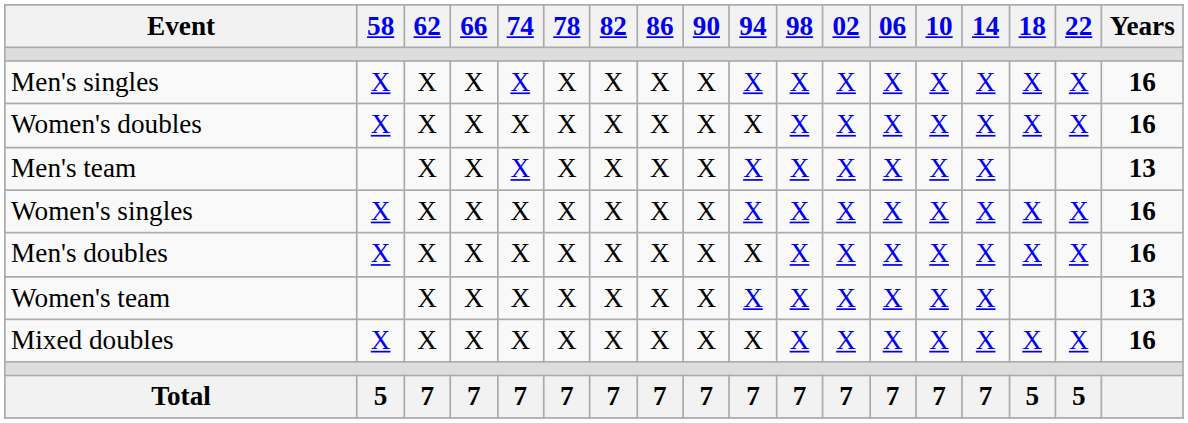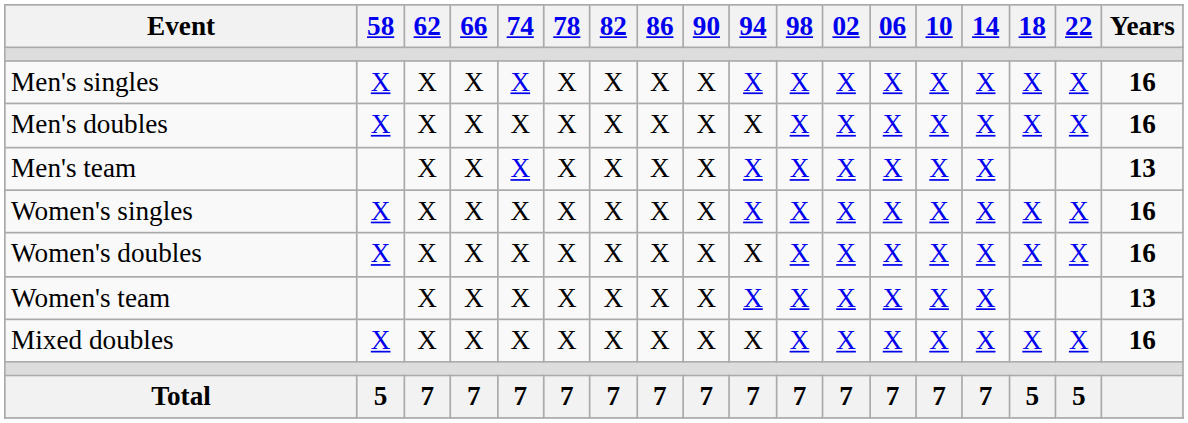 <table class="wikitable" style="text-align:center">
 <tr>
 <th width="200">Event</th>
 <th width=20><a href='#'>58</a></th>
 <th width=20><a href='#'>62</a></th>
 <th width=20><a href='#'>66</a></th>
 <th width=20><a href='#'>74</a></th>
 <th width=20><a href='#'>78</a></th>
 <th width=20><a href='#'>82</a></th>
 <th width=20><a href='#'>86</a></th>
 <th width=20><a href='#'>90</a></th>
 <th width=20><a href='#'>94</a></th>
 <th width=20><a href='#'>98</a></th>
 <th width=20><a href='#'>02</a></th>
 <th width=20><a href='#'>06</a></th>
 <th width=20><a href='#'>10</a></th>
 <th width=20><a href='#'>14</a></th>
 <th width=20><a href='#'>18</a></th>
 <th width=20><a href='#'>22</a></th>
 <th width=40>Years</th>
 </tr>
 <tr bgcolor=#DDDDDD>
 <td colspan=18></td>
 </tr>
 <tr>
 <td align=left>Men's singles</td>
 <td><a href='#'>X</a></td>
 <td>X</td>
 <td>X</td>
 <td><a href='#'>X</a></td>
 <td>X</td>
 <td>X</td>
 <td>X</td>
 <td>X</td>
 <td><a href='#'>X</a></td>
 <td><a href='#'>X</a></td>
 <td><a href='#'>X</a></td>
 <td><a href='#'>X</a></td>
 <td><a href='#'>X</a></td>
 <td><a href='#'>X</a></td>
 <td><a href='#'>X</a></td>
 <td><a href='#'>X</a></td>
 <td><strong>16</strong></td>
 </tr>
 <tr>
-<td align=left>Women's doubles</td>
+<td align=left>Men's doubles</td>
 <td><a href='#'>X</a></td>
 <td>X</td>
 <td>X</td>
 <td>X</td>
 <td>X</td>
 <td>X</td>
 <td>X</td>
 <td>X</td>
 <td>X</td>
 <td><a href='#'>X</a></td>
 <td><a href='#'>X</a></td>
 <td><a href='#'>X</a></td>
 <td><a href='#'>X</a></td>
 <td><a href='#'>X</a></td>
 <td><a href='#'>X</a></td>
 <td><a href='#'>X</a></td>
 <td><strong>16</strong></td>
 </tr>
 <tr>
 <td align=left>Men's team</td>
 <td></td>
 <td>X</td>
 <td>X</td>
 <td><a href='#'>X</a></td>
 <td>X</td>
 <td>X</td>
 <td>X</td>
 <td>X</td>
 <td><a href='#'>X</a></td>
 <td><a href='#'>X</a></td>
 <td><a href='#'>X</a></td>
 <td><a href='#'>X</a></td>
 <td><a href='#'>X</a></td>
 <td><a href='#'>X</a></td>
 <td></td>
 <td></td>
 <td><strong>13</strong></td>
 </tr>
 <tr>
 <td align=left>Women's singles</td>
 <td><a href='#'>X</a></td>
 <td>X</td>
 <td>X</td>
 <td>X</td>
 <td>X</td>
 <td>X</td>
 <td>X</td>
 <td>X</td>
 <td><a href='#'>X</a></td>
 <td><a href='#'>X</a></td>
 <td><a href='#'>X</a></td>
 <td><a href='#'>X</a></td>
 <td><a href='#'>X</a></td>
 <td><a href='#'>X</a></td>
 <td><a href='#'>X</a></td>
 <td><a href='#'>X</a></td>
 <td><strong>16</strong></td>
 </tr>
 <tr>
-<td align=left>Men's doubles</td>
+<td align=left>Women's doubles</td>
 <td><a href='#'>X</a></td>
 <td>X</td>
 <td>X</td>
 <td>X</td>
 <td>X</td>
 <td>X</td>
 <td>X</td>
 <td>X</td>
 <td>X</td>
 <td><a href='#'>X</a></td>
 <td><a href='#'>X</a></td>
 <td><a href='#'>X</a></td>
 <td><a href='#'>X</a></td>
 <td><a href='#'>X</a></td>
 <td><a href='#'>X</a></td>
 <td><a href='#'>X</a></td>
 <td><strong>16</strong></td>
 </tr>
 <tr>
 <td align=left>Women's team</td>
 <td></td>
 <td>X</td>
 <td>X</td>
 <td>X</td>
 <td>X</td>
 <td>X</td>
 <td>X</td>
 <td>X</td>
 <td><a href='#'>X</a></td>
 <td><a href='#'>X</a></td>
 <td><a href='#'>X</a></td>
 <td><a href='#'>X</a></td>
 <td><a href='#'>X</a></td>
 <td><a href='#'>X</a></td>
 <td></td>
 <td></td>
 <td><strong>13</strong></td>
 </tr>
 <tr>
 <td align=left>Mixed doubles</td>
 <td><a href='#'>X</a></td>
 <td>X</td>
 <td>X</td>
 <td>X</td>
 <td>X</td>
 <td>X</td>
 <td>X</td>
 <td>X</td>
 <td>X</td>
 <td><a href='#'>X</a></td>
 <td><a href='#'>X</a></td>
 <td><a href='#'>X</a></td>
 <td><a href='#'>X</a></td>
 <td><a href='#'>X</a></td>
 <td><a href='#'>X</a></td>
 <td><a href='#'>X</a></td>
 <td><strong>16</strong></td>
 </tr>
 <tr bgcolor=#DDDDDD>
 <td colspan=18></td>
 </tr>
 <tr>
 <th>Total</th>
 <th>5</th>
 <th>7</th>
 <th>7</th>
 <th>7</th>
 <th>7</th>
 <th>7</th>
 <th>7</th>
 <th>7</th>
 <th>7</th>
 <th>7</th>
 <th>7</th>
 <th>7</th>
 <th>7</th>
 <th>7</th>
 <th>5</th>
 <th>5</th>
 <th></th>
 </tr>
 </table>
